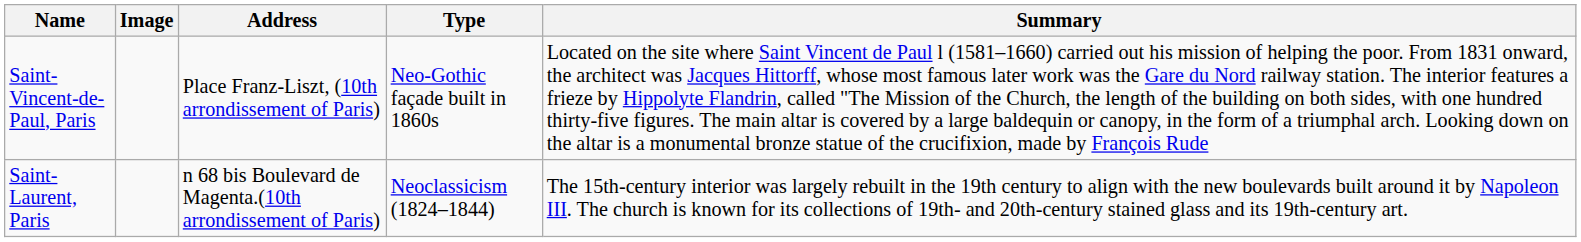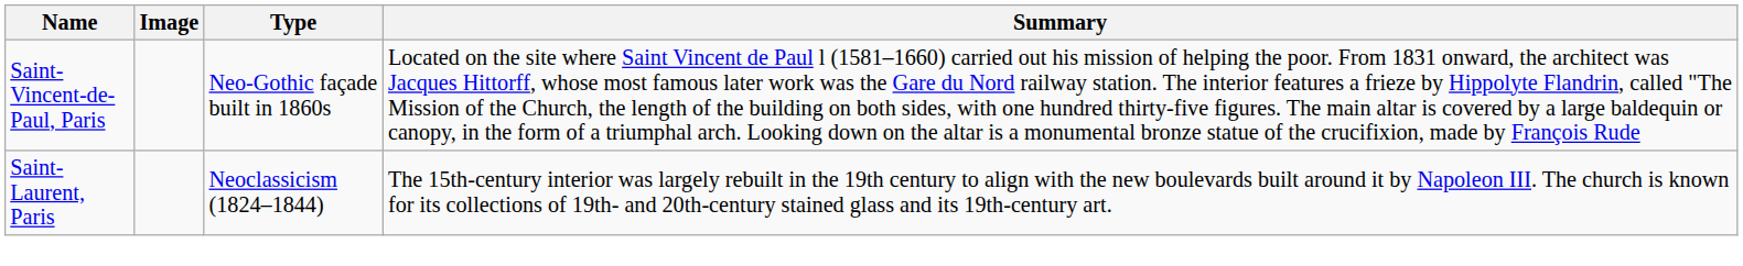 <table class="wikitable sortable">
 <tr>
 <th>Name</th>
 <th>Image</th>
-<th>Address</th>
 <th>Type</th>
 <th class=unsortable>Summary</th>
 </tr>
 <tr>
 <td><a href='#'>Saint-Vincent-de-Paul, Paris</a></td>
 <td></td>
-<td>Place Franz-Liszt, (<a href='#'>10th arrondissement of Paris</a>)</td>
 <td><a href='#'>Neo-Gothic</a> façade built in 1860s</td>
 <td>Located on the site where <a href='#'>Saint Vincent de Paul</a> l (1581–1660) carried out his mission of helping the poor. From 1831 onward, the architect was <a href='#'>Jacques Hittorff</a>, whose most famous later work was the <a href='#'>Gare du Nord</a> railway station. The interior features a frieze by <a href='#'>Hippolyte Flandrin</a>, called "The Mission of the Church, the length of the building on both sides, with one hundred thirty-five figures. The main altar is covered by a large baldequin or canopy, in the form of a triumphal arch. Looking down on the altar is a monumental bronze statue of the crucifixion, made by <a href='#'>François Rude</a></td>
 </tr>
 <tr>
 <td><a href='#'>Saint-Laurent, Paris</a></td>
 <td></td>
-<td>n 68 bis Boulevard de Magenta.(<a href='#'>10th arrondissement of Paris</a>)</td>
 <td><a href='#'>Neoclassicism</a> (1824–1844)</td>
 <td>The 15th-century interior was largely rebuilt in the 19th century to align with the new boulevards built around it by <a href='#'>Napoleon III</a>. The church is known for its collections of 19th- and 20th-century stained glass and its 19th-century art.</td>
 </tr>
 </table>
